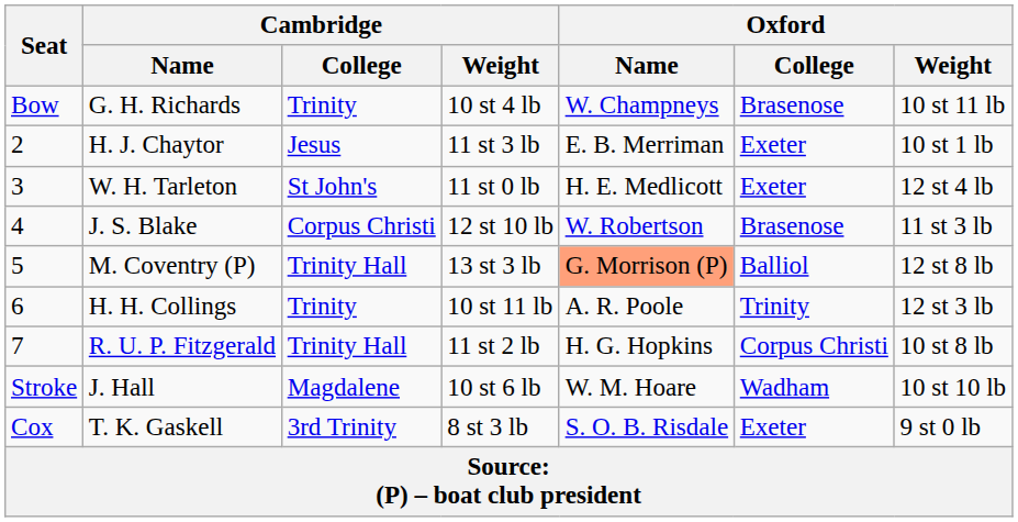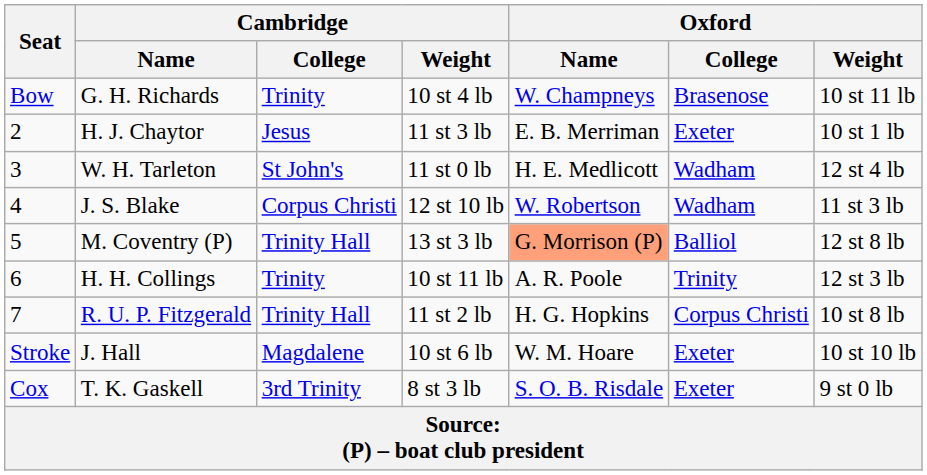 <table class=wikitable>
 <tr>
 <th rowspan="2">Seat</th>
 <th colspan="3">Cambridge <br> </th>
 <th colspan="3">Oxford <br> </th>
 </tr>
 <tr>
 <th>Name</th>
 <th>College</th>
 <th>Weight</th>
 <th>Name</th>
 <th>College</th>
 <th>Weight</th>
 </tr>
 <tr>
 <td><a href='#'>Bow</a></td>
 <td>G. H. Richards</td>
 <td><a href='#'>Trinity</a></td>
 <td>10 st 4 lb</td>
 <td><a href='#'>W. Champneys</a></td>
 <td><a href='#'>Brasenose</a></td>
 <td>10 st 11 lb</td>
 </tr>
 <tr>
 <td>2</td>
 <td>H. J. Chaytor</td>
 <td><a href='#'>Jesus</a></td>
 <td>11 st 3 lb</td>
 <td>E. B. Merriman</td>
 <td><a href='#'>Exeter</a></td>
 <td>10 st 1 lb</td>
 </tr>
 <tr>
 <td>3</td>
 <td>W. H. Tarleton</td>
 <td><a href='#'>St John's</a></td>
 <td>11 st 0 lb</td>
 <td>H. E. Medlicott</td>
-<td><a href='#'>Exeter</a></td>
+<td><a href='#'>Wadham</a></td>
 <td>12 st 4 lb</td>
 </tr>
 <tr>
 <td>4</td>
 <td>J. S. Blake</td>
 <td><a href='#'>Corpus Christi</a></td>
 <td>12 st 10 lb</td>
 <td><a href='#'>W. Robertson</a></td>
-<td><a href='#'>Brasenose</a></td>
+<td><a href='#'>Wadham</a></td>
 <td>11 st 3 lb</td>
 </tr>
 <tr>
 <td>5</td>
 <td>M. Coventry (P)</td>
 <td><a href='#'>Trinity Hall</a></td>
 <td>13 st 3 lb</td>
 <td style="background: lightsalmon;">G. Morrison (P)</td>
 <td><a href='#'>Balliol</a></td>
 <td>12 st 8 lb</td>
 </tr>
 <tr>
 <td>6</td>
 <td>H. H. Collings</td>
 <td><a href='#'>Trinity</a></td>
 <td>10 st 11 lb</td>
 <td>A. R. Poole</td>
 <td><a href='#'>Trinity</a></td>
 <td>12 st 3 lb</td>
 </tr>
 <tr>
 <td>7</td>
 <td><a href='#'>R. U. P. Fitzgerald</a></td>
 <td><a href='#'>Trinity Hall</a></td>
 <td>11 st 2 lb</td>
 <td>H. G. Hopkins</td>
 <td><a href='#'>Corpus Christi</a></td>
 <td>10 st 8 lb</td>
 </tr>
 <tr>
 <td><a href='#'>Stroke</a></td>
 <td>J. Hall</td>
 <td><a href='#'>Magdalene</a></td>
 <td>10 st 6 lb</td>
 <td>W. M. Hoare</td>
-<td><a href='#'>Wadham</a></td>
+<td><a href='#'>Exeter</a></td>
 <td>10 st 10 lb</td>
 </tr>
 <tr>
 <td><a href='#'>Cox</a></td>
 <td>T. K. Gaskell</td>
 <td><a href='#'>3rd Trinity</a></td>
 <td>8 st 3 lb</td>
 <td><a href='#'>S. O. B. Risdale</a></td>
 <td><a href='#'>Exeter</a></td>
 <td>9 st 0 lb</td>
 </tr>
 <tr>
 <th colspan="7">Source:<br>(P) – boat club president</th>
 </tr>
 </table>
